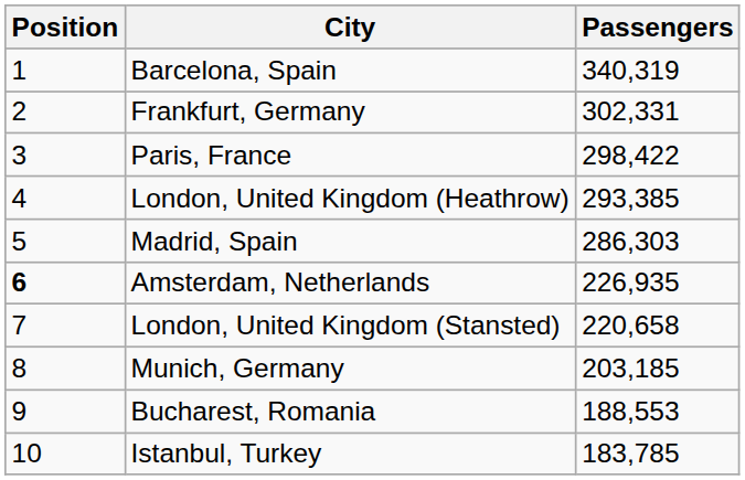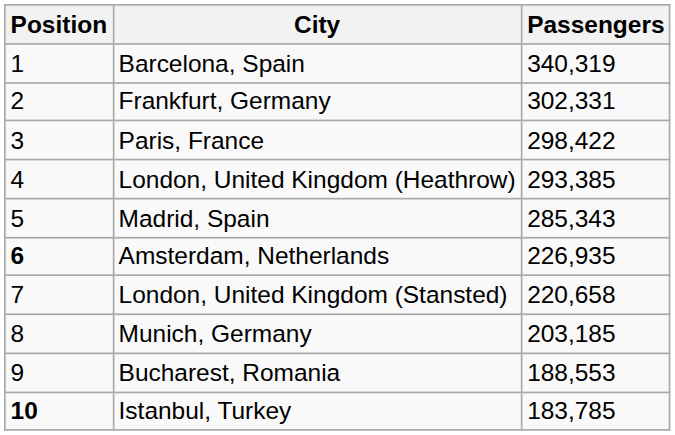 <table class="wikitable sortable" style="font-size: 90%" width=align=>
 <tr>
 <th>Position</th>
 <th>City</th>
 <th>Passengers</th>
 </tr>
 <tr>
 <td>1</td>
 <td> Barcelona, Spain</td>
 <td>340,319</td>
 </tr>
 <tr>
 <td>2</td>
 <td> Frankfurt, Germany</td>
 <td>302,331</td>
 </tr>
 <tr>
 <td>3</td>
 <td> Paris, France</td>
 <td>298,422</td>
 </tr>
 <tr>
 <td>4</td>
 <td> London, United Kingdom (Heathrow)</td>
 <td>293,385</td>
 </tr>
 <tr>
 <td>5</td>
 <td> Madrid, Spain</td>
-<td>286,303</td>
+<td>285,343</td>
 </tr>
 <tr>
 <td><strong>6</strong></td>
 <td> Amsterdam, Netherlands</td>
 <td>226,935</td>
 </tr>
 <tr>
 <td>7</td>
 <td> London, United Kingdom (Stansted)</td>
 <td>220,658</td>
 </tr>
 <tr>
 <td>8</td>
 <td> Munich, Germany</td>
 <td>203,185</td>
 </tr>
 <tr>
 <td>9</td>
 <td> Bucharest, Romania</td>
 <td>188,553</td>
 </tr>
 <tr>
-<td>10</td>
+<td><strong>10</strong></td>
 <td> Istanbul, Turkey</td>
 <td>183,785</td>
 </tr>
 </table>
